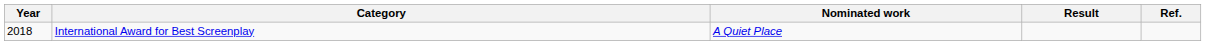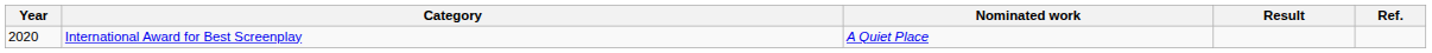 <table class="wikitable" style="width:85%;">
 <tr>
 <th style="width:4%;">Year</th>
 <th style="width:55%;">Category</th>
 <th style="width:26%;">Nominated work</th>
 <th style="width:10%;">Result</th>
 <th width=5%>Ref.</th>
 </tr>
 <tr>
-<td>2018</td>
+<td>2020</td>
 <td><a href='#'>International Award for Best Screenplay</a></td>
 <td><em><a href='#'>A Quiet Place</a></em></td>
 <td></td>
 <td align="center"></td>
 </tr>
 </table>
